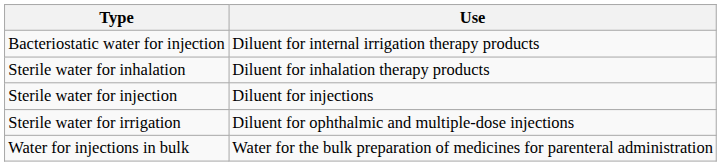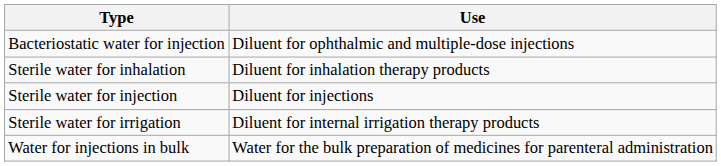 <table class="wikitable sortable">
 <tr>
 <th>Type</th>
 <th>Use</th>
 </tr>
 <tr>
 <td>Bacteriostatic water for injection</td>
-<td>Diluent for internal irrigation therapy products</td>
+<td>Diluent for ophthalmic and multiple-dose injections</td>
 </tr>
 <tr>
 <td>Sterile water for inhalation</td>
 <td>Diluent for inhalation therapy products</td>
 </tr>
 <tr>
 <td>Sterile water for injection</td>
 <td>Diluent for injections</td>
 </tr>
 <tr>
 <td>Sterile water for irrigation</td>
-<td>Diluent for ophthalmic and multiple-dose injections</td>
+<td>Diluent for internal irrigation therapy products</td>
 </tr>
 <tr>
 <td>Water for injections in bulk</td>
 <td>Water for the bulk preparation of medicines for parenteral administration</td>
 </tr>
 </table>
